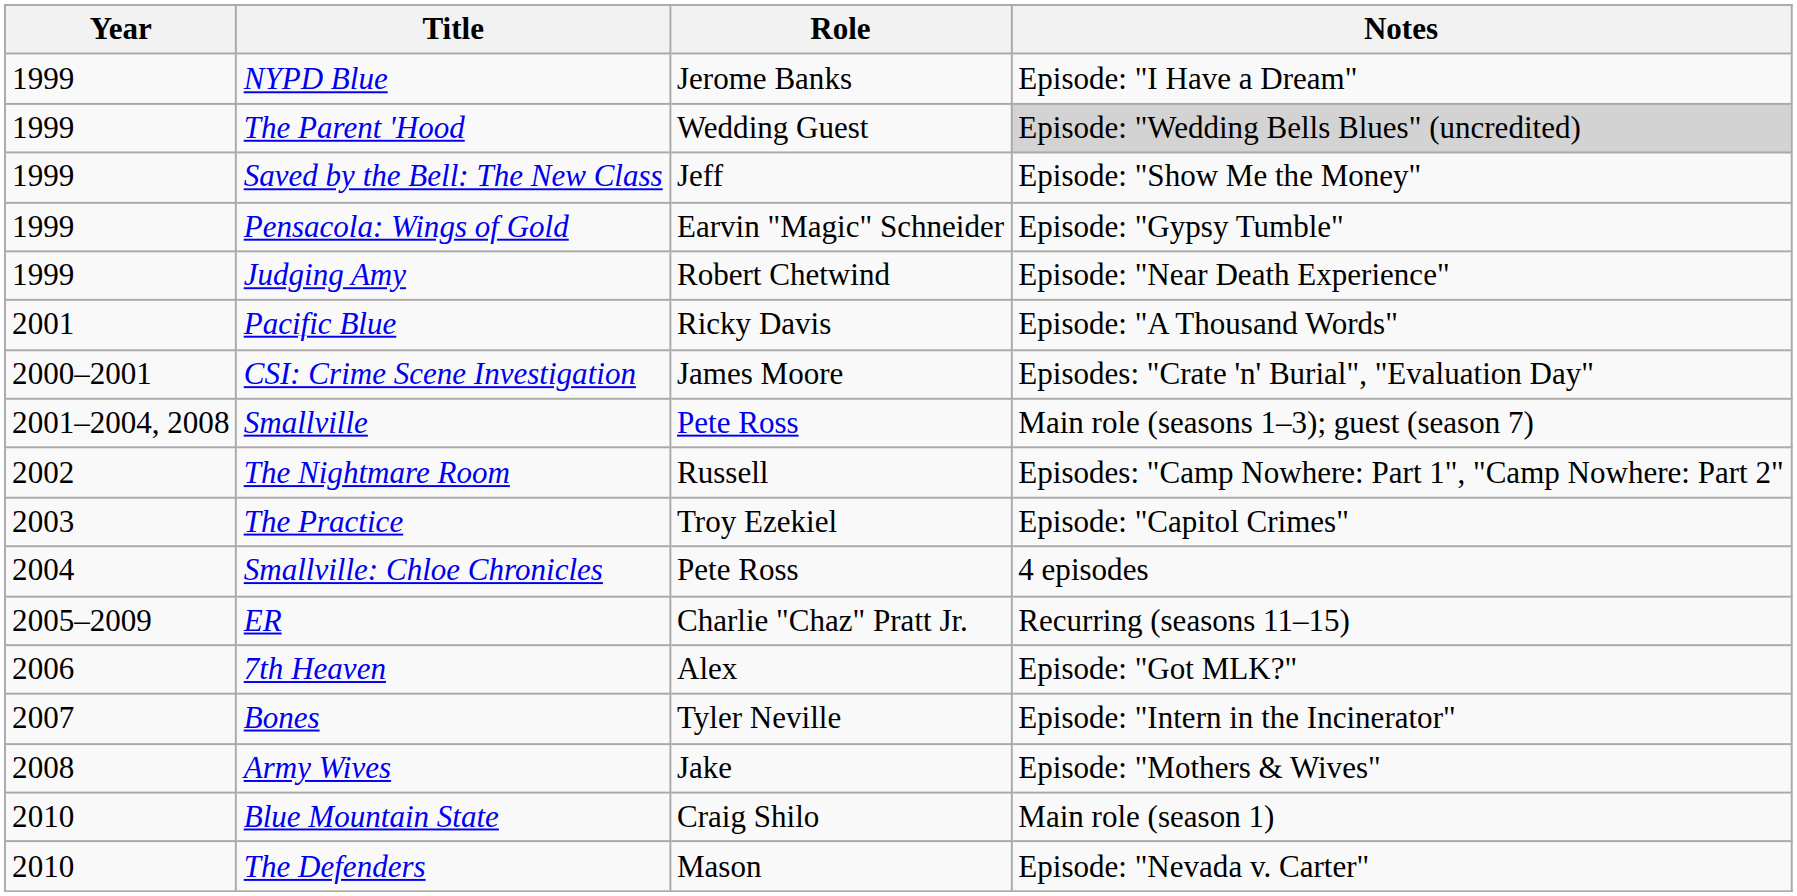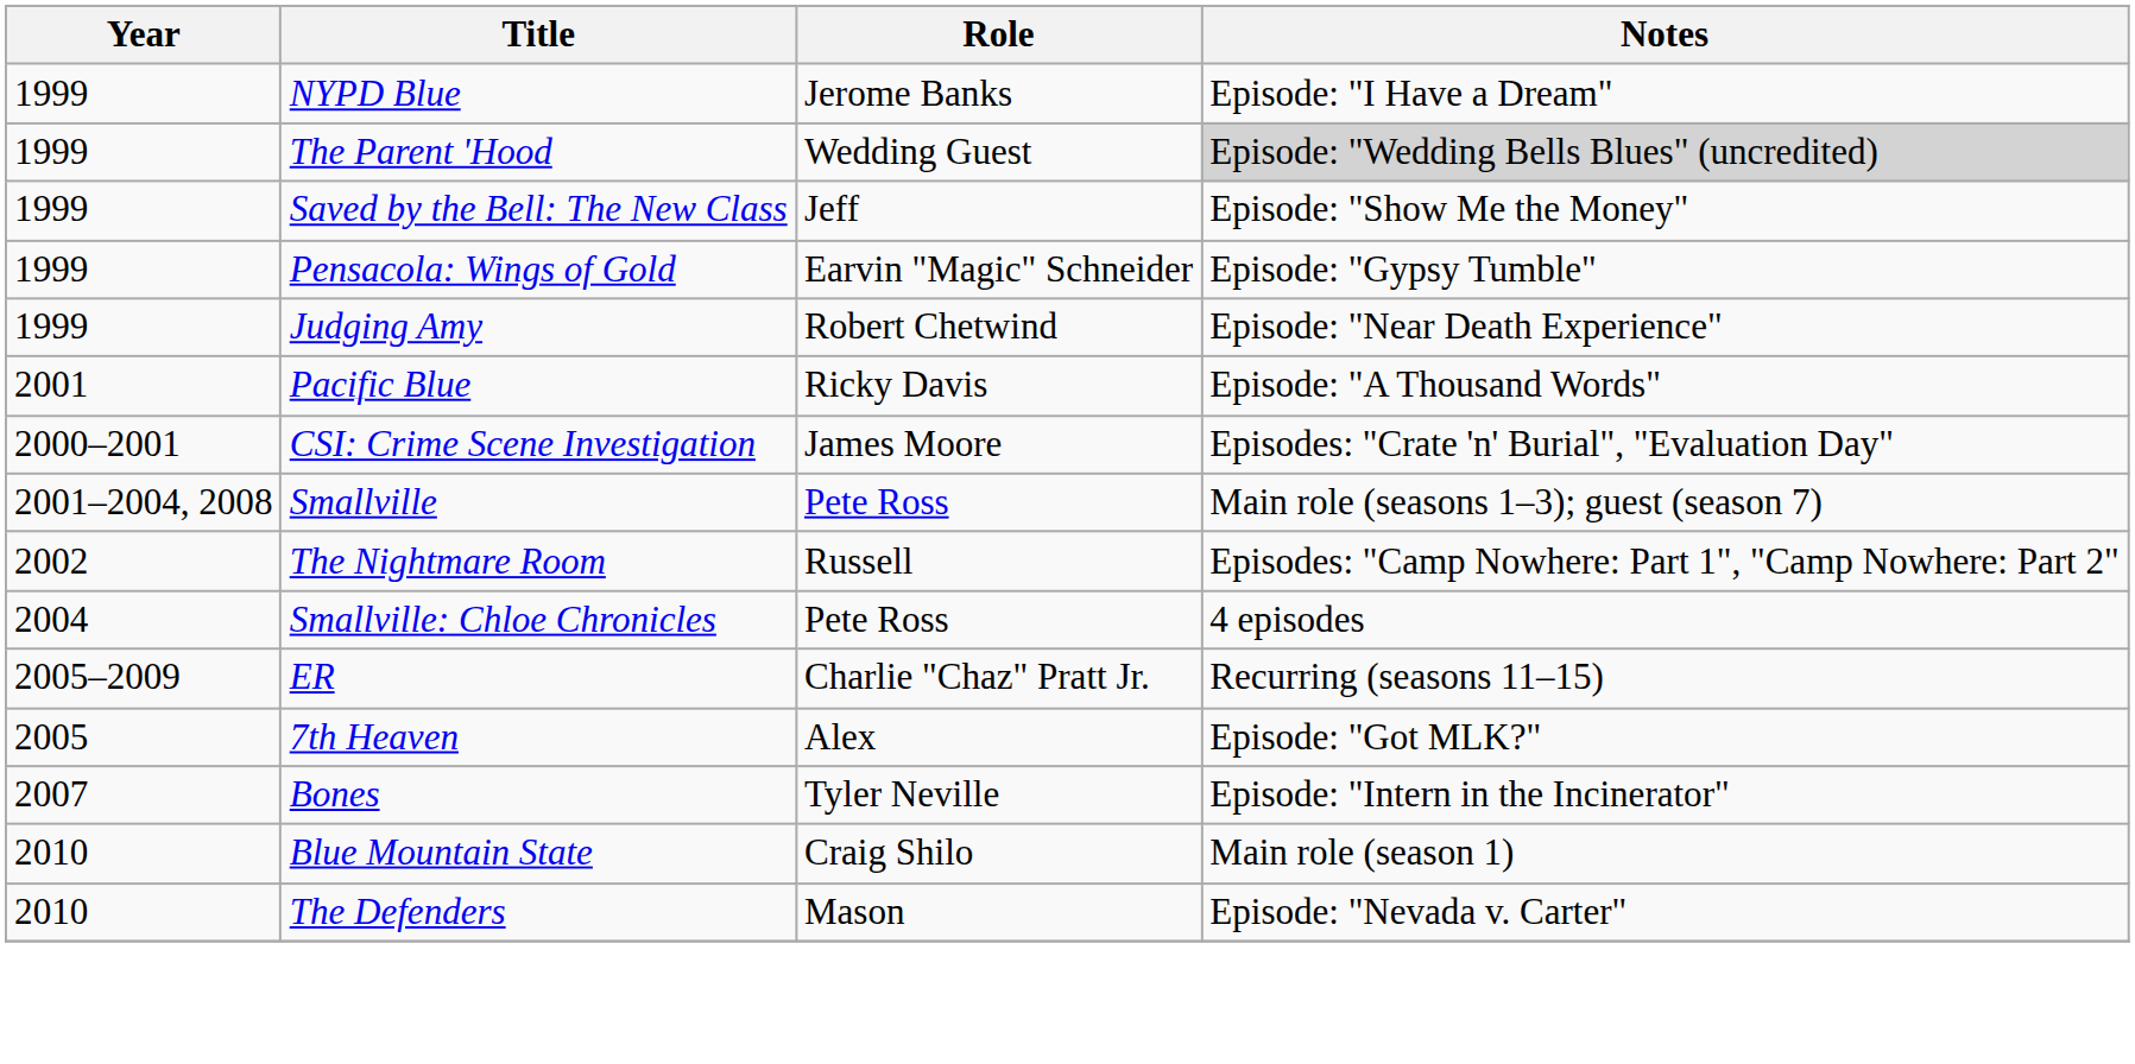 <table class="wikitable sortable">
 <tr>
 <th>Year</th>
 <th>Title</th>
 <th>Role</th>
 <th class="unsortable">Notes</th>
 </tr>
 <tr>
 <td>1999</td>
 <td><em><a href='#'>NYPD Blue</a></em></td>
 <td>Jerome Banks</td>
 <td>Episode: "I Have a Dream"</td>
 </tr>
 <tr>
 <td>1999</td>
 <td><em><a href='#'>The Parent 'Hood</a></em></td>
 <td>Wedding Guest</td>
 <td style="background: lightgrey;">Episode: "Wedding Bells Blues" (uncredited)</td>
 </tr>
 <tr>
 <td>1999</td>
 <td><em><a href='#'>Saved by the Bell: The New Class</a></em></td>
 <td>Jeff</td>
 <td>Episode: "Show Me the Money"</td>
 </tr>
 <tr>
 <td>1999</td>
 <td><em><a href='#'>Pensacola: Wings of Gold</a></em></td>
 <td>Earvin "Magic" Schneider</td>
 <td>Episode: "Gypsy Tumble"</td>
 </tr>
 <tr>
 <td>1999</td>
 <td><em><a href='#'>Judging Amy</a></em></td>
 <td>Robert Chetwind</td>
 <td>Episode: "Near Death Experience"</td>
 </tr>
 <tr>
 <td>2001</td>
 <td><em><a href='#'>Pacific Blue</a></em></td>
 <td>Ricky Davis</td>
 <td>Episode:  "A Thousand Words"</td>
 </tr>
 <tr>
 <td>2000–2001</td>
 <td><em><a href='#'>CSI: Crime Scene Investigation</a></em></td>
 <td>James Moore</td>
 <td>Episodes: "Crate 'n' Burial", "Evaluation Day"</td>
 </tr>
 <tr>
 <td>2001–2004, 2008</td>
 <td><em><a href='#'>Smallville</a></em></td>
 <td><a href='#'>Pete Ross</a></td>
 <td>Main role (seasons 1–3); guest (season 7)</td>
 </tr>
 <tr>
 <td>2002</td>
 <td><em><a href='#'>The Nightmare Room</a></em></td>
 <td>Russell</td>
 <td>Episodes: "Camp Nowhere: Part 1", "Camp Nowhere: Part 2"</td>
 </tr>
 <tr>
-<td>2003</td>
-<td><em><a href='#'>The Practice</a></em></td>
-<td>Troy Ezekiel</td>
-<td>Episode: "Capitol Crimes"</td>
-</tr>
-<tr>
 <td>2004</td>
 <td><em><a href='#'>Smallville: Chloe Chronicles</a></em></td>
 <td>Pete Ross</td>
 <td>4 episodes</td>
 </tr>
 <tr>
 <td>2005–2009</td>
 <td><em><a href='#'>ER</a></em></td>
 <td>Charlie "Chaz" Pratt Jr.</td>
 <td>Recurring (seasons 11–15)</td>
 </tr>
 <tr>
-<td>2006</td>
+<td>2005</td>
 <td><em><a href='#'>7th Heaven</a></em></td>
 <td>Alex</td>
 <td>Episode: "Got MLK?"</td>
 </tr>
 <tr>
 <td>2007</td>
 <td><em><a href='#'>Bones</a></em></td>
 <td>Tyler Neville</td>
 <td>Episode: "Intern in the Incinerator"</td>
-</tr>
-<tr>
-<td>2008</td>
-<td><em><a href='#'>Army Wives</a></em></td>
-<td>Jake</td>
-<td>Episode: "Mothers & Wives"</td>
 </tr>
 <tr>
 <td>2010</td>
 <td><em><a href='#'>Blue Mountain State</a></em></td>
 <td>Craig Shilo</td>
 <td>Main role (season 1)</td>
 </tr>
 <tr>
 <td>2010</td>
 <td><em><a href='#'>The Defenders</a></em></td>
 <td>Mason</td>
 <td>Episode: "Nevada v. Carter"</td>
 </tr>
 <tr>
 </tr>
 </table>
